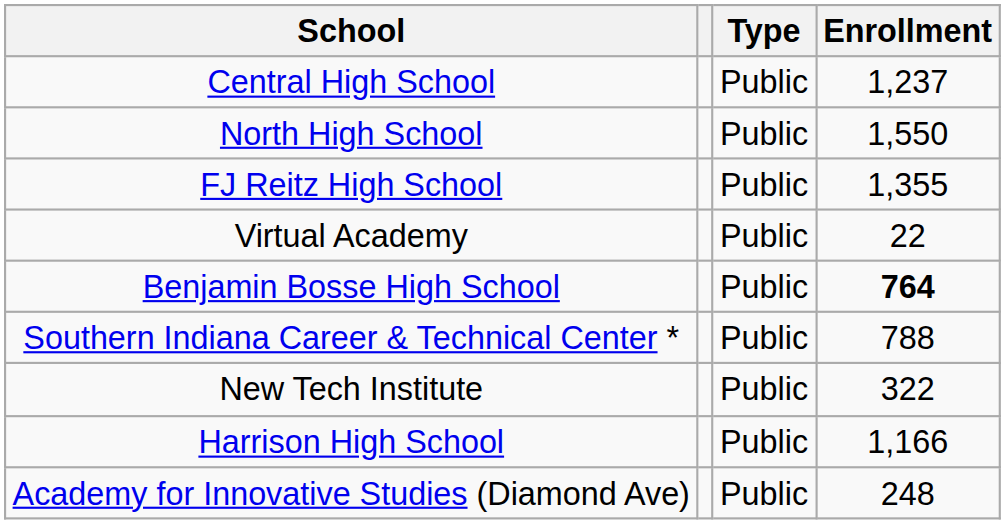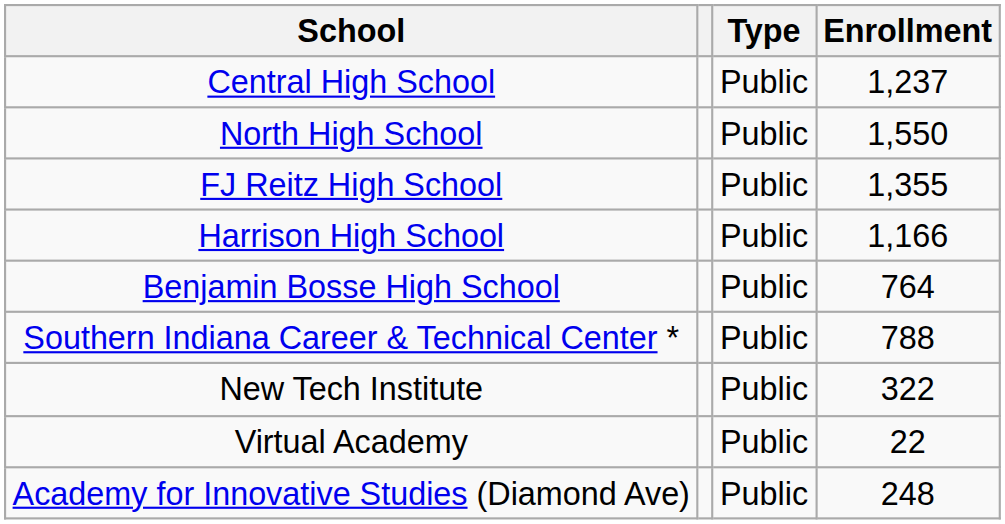 <table class="wikitable" style="text-align:center;font-size: 95%">
 <tr>
 <th>School</th>
 <th></th>
 <th>Type</th>
 <th>Enrollment</th>
 </tr>
 <tr>
 <td><a href='#'>Central High School</a></td>
 <td></td>
 <td>Public</td>
 <td>1,237</td>
 </tr>
 <tr>
 <td><a href='#'>North High School</a></td>
 <td></td>
 <td>Public</td>
 <td>1,550</td>
 </tr>
 <tr>
 <td><a href='#'>FJ Reitz High School</a></td>
 <td></td>
 <td>Public</td>
 <td>1,355</td>
 </tr>
 <tr>
-<td>Virtual Academy</td>
+<td><a href='#'>Harrison High School</a></td>
 <td></td>
 <td>Public</td>
-<td>22</td>
+<td>1,166</td>
 </tr>
 <tr>
 <td><a href='#'>Benjamin Bosse High School</a></td>
 <td></td>
 <td>Public</td>
-<td><strong>764</strong></td>
+<td>764</td>
 </tr>
 <tr>
 <td><a href='#'>Southern Indiana Career & Technical Center</a> *</td>
 <td></td>
 <td>Public</td>
 <td>788</td>
 </tr>
 <tr>
 <td>New Tech Institute</td>
 <td></td>
 <td>Public</td>
 <td>322</td>
 </tr>
 <tr>
-<td><a href='#'>Harrison High School</a></td>
+<td>Virtual Academy</td>
 <td></td>
 <td>Public</td>
-<td>1,166</td>
+<td>22</td>
 </tr>
 <tr>
 <td><a href='#'>Academy for Innovative Studies</a> (Diamond Ave)</td>
 <td></td>
 <td>Public</td>
 <td>248</td>
 </tr>
 </table>
